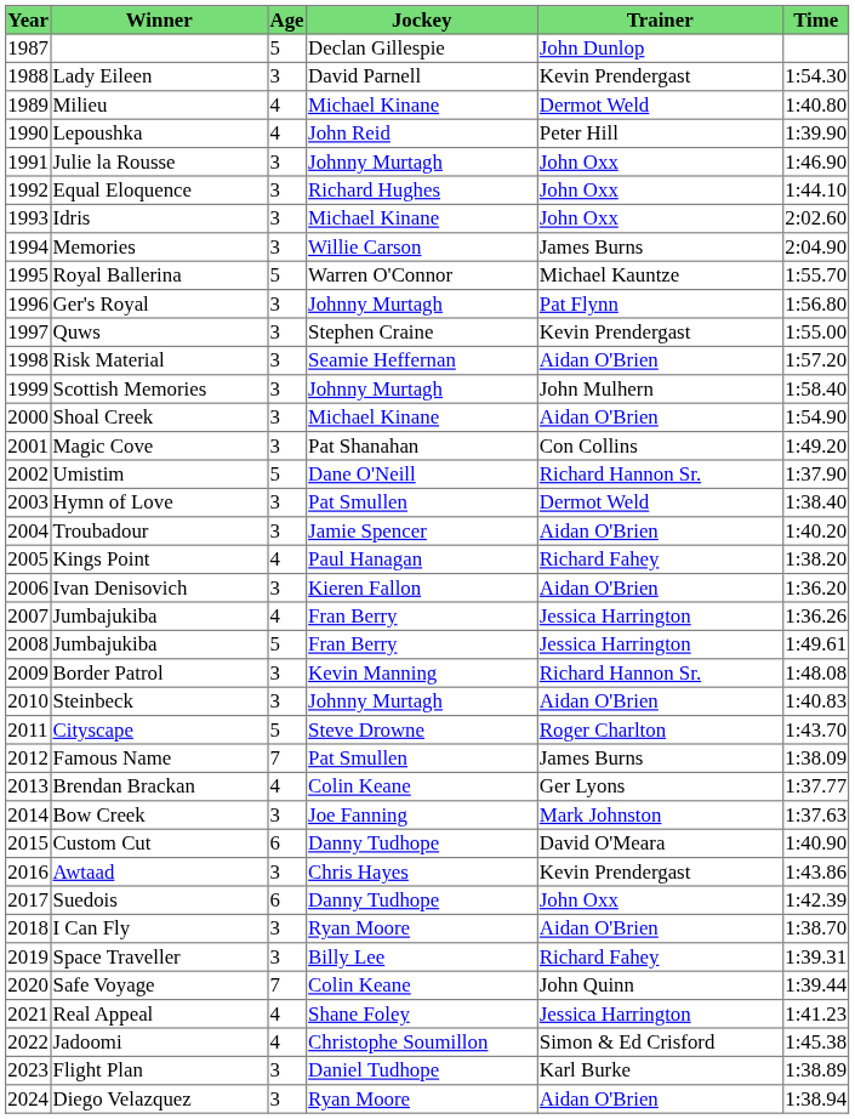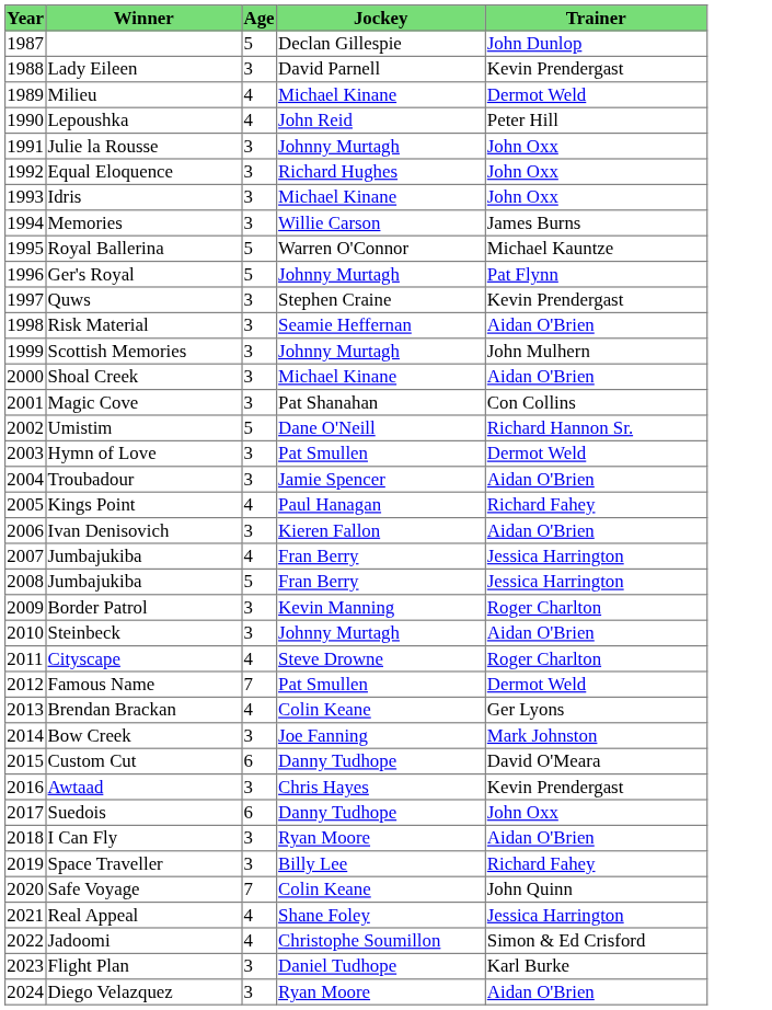 <table class = "sortable" | border="1" style="border-collapse: collapse; font-size:90%">
 <tr bgcolor="#77dd77" align="center">
 <th>Year</th>
 <th>Winner</th>
 <th>Age</th>
 <th>Jockey</th>
 <th>Trainer</th>
-<th>Time</th>
 </tr>
 <tr>
 <td>1987</td>
 <td width=150px></td>
 <td>5</td>
 <td width=160px>Declan Gillespie</td>
 <td width=170px><a href='#'>John Dunlop</a></td>
-<td></td>
 </tr>
 <tr>
 <td>1988</td>
 <td>Lady Eileen</td>
 <td>3</td>
 <td>David Parnell</td>
 <td>Kevin Prendergast</td>
-<td>1:54.30</td>
 </tr>
 <tr>
 <td>1989</td>
 <td>Milieu</td>
 <td>4</td>
 <td><a href='#'>Michael Kinane</a></td>
 <td><a href='#'>Dermot Weld</a></td>
-<td>1:40.80</td>
 </tr>
 <tr>
 <td>1990</td>
 <td>Lepoushka</td>
 <td>4</td>
 <td><a href='#'>John Reid</a></td>
 <td>Peter Hill</td>
-<td>1:39.90</td>
 </tr>
 <tr>
 <td>1991</td>
 <td>Julie la Rousse</td>
 <td>3</td>
 <td><a href='#'>Johnny Murtagh</a></td>
 <td><a href='#'>John Oxx</a></td>
-<td>1:46.90</td>
 </tr>
 <tr>
 <td>1992</td>
 <td>Equal Eloquence</td>
 <td>3</td>
 <td><a href='#'>Richard Hughes</a></td>
 <td><a href='#'>John Oxx</a></td>
-<td>1:44.10</td>
 </tr>
 <tr>
 <td>1993</td>
 <td>Idris</td>
 <td>3</td>
 <td><a href='#'>Michael Kinane</a></td>
 <td><a href='#'>John Oxx</a></td>
-<td>2:02.60</td>
 </tr>
 <tr>
 <td>1994</td>
 <td>Memories</td>
 <td>3</td>
 <td><a href='#'>Willie Carson</a></td>
 <td>James Burns</td>
-<td>2:04.90</td>
 </tr>
 <tr>
 <td>1995</td>
 <td>Royal Ballerina</td>
 <td>5</td>
 <td>Warren O'Connor</td>
 <td>Michael Kauntze</td>
-<td>1:55.70</td>
 </tr>
 <tr>
 <td>1996</td>
 <td>Ger's Royal</td>
-<td>3</td>
+<td>5</td>
 <td><a href='#'>Johnny Murtagh</a></td>
 <td><a href='#'>Pat Flynn</a></td>
-<td>1:56.80</td>
 </tr>
 <tr>
 <td>1997</td>
 <td>Quws</td>
 <td>3</td>
 <td>Stephen Craine</td>
 <td>Kevin Prendergast</td>
-<td>1:55.00</td>
 </tr>
 <tr>
 <td>1998</td>
 <td>Risk Material</td>
 <td>3</td>
 <td><a href='#'>Seamie Heffernan</a></td>
 <td><a href='#'>Aidan O'Brien</a></td>
-<td>1:57.20</td>
 </tr>
 <tr>
 <td>1999</td>
 <td>Scottish Memories</td>
 <td>3</td>
 <td><a href='#'>Johnny Murtagh</a></td>
 <td>John Mulhern</td>
-<td>1:58.40</td>
 </tr>
 <tr>
 <td>2000</td>
 <td>Shoal Creek</td>
 <td>3</td>
 <td><a href='#'>Michael Kinane</a></td>
 <td><a href='#'>Aidan O'Brien</a></td>
-<td>1:54.90</td>
 </tr>
 <tr>
 <td>2001</td>
 <td>Magic Cove</td>
 <td>3</td>
 <td>Pat Shanahan</td>
 <td>Con Collins</td>
-<td>1:49.20</td>
 </tr>
 <tr>
 <td>2002</td>
 <td>Umistim</td>
 <td>5</td>
 <td><a href='#'>Dane O'Neill</a></td>
 <td><a href='#'>Richard Hannon Sr.</a></td>
-<td>1:37.90</td>
 </tr>
 <tr>
 <td>2003</td>
 <td>Hymn of Love</td>
 <td>3</td>
 <td><a href='#'>Pat Smullen</a></td>
 <td><a href='#'>Dermot Weld</a></td>
-<td>1:38.40</td>
 </tr>
 <tr>
 <td>2004</td>
 <td>Troubadour</td>
 <td>3</td>
 <td><a href='#'>Jamie Spencer</a></td>
 <td><a href='#'>Aidan O'Brien</a></td>
-<td>1:40.20</td>
 </tr>
 <tr>
 <td>2005</td>
 <td>Kings Point</td>
 <td>4</td>
 <td><a href='#'>Paul Hanagan</a></td>
 <td><a href='#'>Richard Fahey</a></td>
-<td>1:38.20</td>
 </tr>
 <tr>
 <td>2006</td>
 <td>Ivan Denisovich</td>
 <td>3</td>
 <td><a href='#'>Kieren Fallon</a></td>
 <td><a href='#'>Aidan O'Brien</a></td>
-<td>1:36.20</td>
 </tr>
 <tr>
 <td>2007</td>
 <td>Jumbajukiba</td>
 <td>4</td>
 <td><a href='#'>Fran Berry</a></td>
 <td><a href='#'>Jessica Harrington</a></td>
-<td>1:36.26</td>
 </tr>
 <tr>
 <td>2008</td>
 <td>Jumbajukiba</td>
 <td>5</td>
 <td><a href='#'>Fran Berry</a></td>
 <td><a href='#'>Jessica Harrington</a></td>
-<td>1:49.61</td>
 </tr>
 <tr>
 <td>2009</td>
 <td>Border Patrol</td>
 <td>3</td>
 <td><a href='#'>Kevin Manning</a></td>
-<td><a href='#'>Richard Hannon Sr.</a></td>
-<td>1:48.08</td>
+<td><a href='#'>Roger Charlton</a></td>
 </tr>
 <tr>
 <td>2010</td>
 <td>Steinbeck </td>
 <td>3</td>
 <td><a href='#'>Johnny Murtagh</a></td>
 <td><a href='#'>Aidan O'Brien</a></td>
-<td>1:40.83</td>
 </tr>
 <tr>
 <td>2011</td>
 <td><a href='#'>Cityscape</a></td>
-<td>5</td>
+<td>4</td>
 <td><a href='#'>Steve Drowne</a></td>
 <td><a href='#'>Roger Charlton</a></td>
-<td>1:43.70</td>
 </tr>
 <tr>
 <td>2012</td>
 <td>Famous Name</td>
 <td>7</td>
 <td><a href='#'>Pat Smullen</a></td>
-<td>James Burns</td>
-<td>1:38.09</td>
+<td><a href='#'>Dermot Weld</a></td>
 </tr>
 <tr>
 <td>2013</td>
 <td>Brendan Brackan</td>
 <td>4</td>
 <td><a href='#'>Colin Keane</a></td>
 <td>Ger Lyons</td>
-<td>1:37.77</td>
 </tr>
 <tr>
 <td>2014</td>
 <td>Bow Creek</td>
 <td>3</td>
 <td><a href='#'>Joe Fanning</a></td>
 <td><a href='#'>Mark Johnston</a></td>
-<td>1:37.63</td>
 </tr>
 <tr>
 <td>2015</td>
 <td>Custom Cut</td>
 <td>6</td>
 <td><a href='#'>Danny Tudhope</a></td>
 <td>David O'Meara</td>
-<td>1:40.90</td>
 </tr>
 <tr>
 <td>2016</td>
 <td><a href='#'>Awtaad</a></td>
 <td>3</td>
 <td><a href='#'>Chris Hayes</a></td>
 <td>Kevin Prendergast</td>
-<td>1:43.86</td>
 </tr>
 <tr>
 <td>2017</td>
 <td>Suedois</td>
 <td>6</td>
 <td><a href='#'>Danny Tudhope</a></td>
 <td><a href='#'>John Oxx</a></td>
-<td>1:42.39</td>
 </tr>
 <tr>
 <td>2018</td>
 <td>I Can Fly</td>
 <td>3</td>
 <td><a href='#'>Ryan Moore</a></td>
 <td><a href='#'>Aidan O'Brien</a></td>
-<td>1:38.70</td>
 </tr>
 <tr>
 <td>2019</td>
 <td>Space Traveller</td>
 <td>3</td>
 <td><a href='#'>Billy Lee</a></td>
 <td><a href='#'>Richard Fahey</a></td>
-<td>1:39.31</td>
 </tr>
 <tr>
 <td>2020</td>
 <td>Safe Voyage</td>
 <td>7</td>
 <td><a href='#'>Colin Keane</a></td>
 <td>John Quinn</td>
-<td>1:39.44</td>
 </tr>
 <tr>
 <td>2021</td>
 <td>Real Appeal</td>
 <td>4</td>
 <td><a href='#'>Shane Foley</a></td>
 <td><a href='#'>Jessica Harrington</a></td>
-<td>1:41.23</td>
 </tr>
 <tr>
 <td>2022</td>
 <td>Jadoomi</td>
 <td>4</td>
 <td><a href='#'>Christophe Soumillon</a></td>
 <td>Simon & Ed Crisford</td>
-<td>1:45.38</td>
 </tr>
 <tr>
 <td>2023</td>
 <td>Flight Plan</td>
 <td>3</td>
 <td><a href='#'>Daniel Tudhope</a></td>
 <td>Karl Burke</td>
-<td>1:38.89</td>
 </tr>
 <tr>
 <td>2024</td>
 <td>Diego Velazquez</td>
 <td>3</td>
 <td><a href='#'>Ryan Moore</a></td>
 <td><a href='#'>Aidan O'Brien</a></td>
-<td>1:38.94</td>
 </tr>
 </table>
